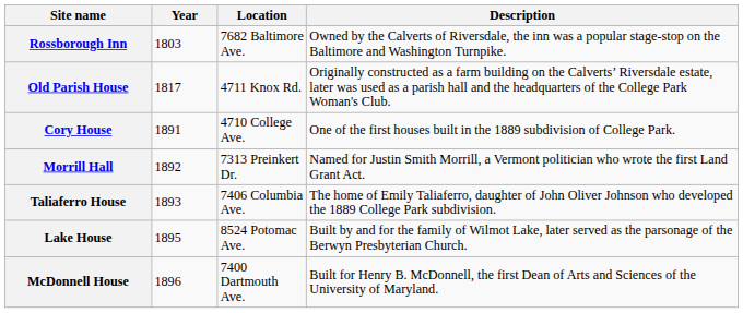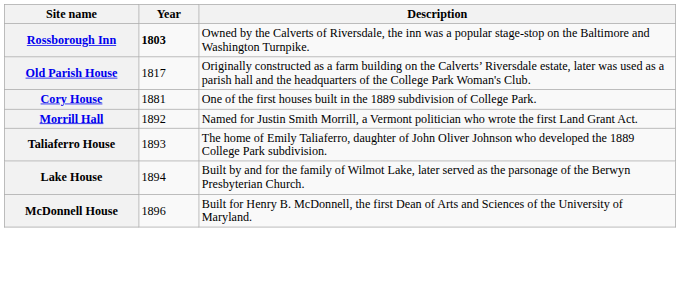 <table class="wikitable col2center" style="width:100%">
 <tr>
 <th width = 20%><strong>Site name</strong></th>
 <th width = 9%><strong>Year</strong></th>
-<th><strong>Location</strong></th>
 <th class="unsortable"><strong>Description</strong></th>
 </tr>
 <tr ->
 <th><a href='#'>Rossborough Inn</a></th>
-<td>1803</td>
-<td>7682 Baltimore Ave.</td>
+<td><strong>1803</strong></td>
 <td>Owned by the Calverts of Riversdale, the inn was a popular stage-stop on the Baltimore and Washington Turnpike.</td>
 </tr>
 <tr ->
 <th><a href='#'>Old Parish House</a></th>
 <td>1817</td>
-<td>4711 Knox Rd.</td>
 <td>Originally constructed as a farm building on the Calverts’ Riversdale estate, later was used as a parish hall and the headquarters of the College Park Woman's Club.</td>
 </tr>
 <tr ->
 <th><a href='#'>Cory House</a></th>
-<td>1891</td>
-<td>4710 College Ave.</td>
+<td>1881</td>
 <td>One of the first houses built in the 1889 subdivision of College Park.</td>
 </tr>
 <tr>
 <th><a href='#'>Morrill Hall</a></th>
 <td>1892</td>
-<td>7313 Preinkert Dr.</td>
 <td>Named for Justin Smith Morrill, a Vermont politician who wrote the first Land Grant Act.</td>
 </tr>
 <tr ->
 <th>Taliaferro House</th>
 <td>1893</td>
-<td>7406 Columbia Ave.</td>
 <td>The home of Emily Taliaferro, daughter of John Oliver Johnson who developed the 1889 College Park subdivision.</td>
 </tr>
 <tr ->
 <th>Lake House</th>
-<td>1895</td>
-<td>8524 Potomac Ave.</td>
+<td>1894</td>
 <td>Built by and for the family of Wilmot Lake, later served as the parsonage of the Berwyn Presbyterian Church.</td>
 </tr>
 <tr ->
 <th>McDonnell House</th>
 <td>1896</td>
-<td>7400 Dartmouth Ave.</td>
 <td>Built for Henry B. McDonnell, the first Dean of Arts and Sciences of the University of Maryland.</td>
 </tr>
 </table>
